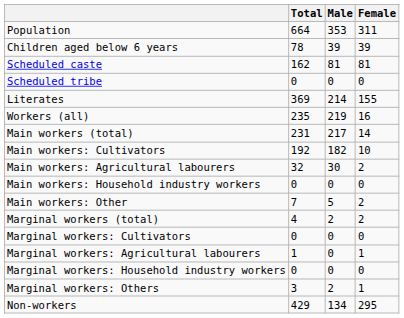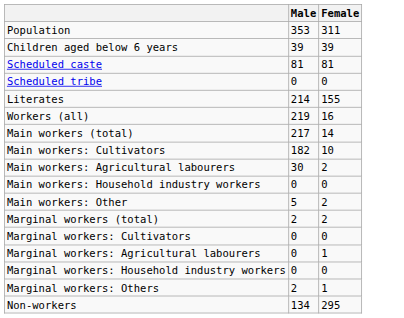 <table class="wikitable sortable">
 <tr>
 <th></th>
-<th>Total</th>
 <th>Male</th>
 <th>Female</th>
 </tr>
 <tr>
 <td>Population</td>
-<td>664</td>
 <td>353</td>
 <td>311</td>
 </tr>
 <tr>
 <td>Children aged below 6 years</td>
-<td>78</td>
 <td>39</td>
 <td>39</td>
 </tr>
 <tr>
 <td><a href='#'>Scheduled caste</a></td>
-<td>162</td>
 <td>81</td>
 <td>81</td>
 </tr>
 <tr>
 <td><a href='#'>Scheduled tribe</a></td>
 <td>0</td>
 <td>0</td>
-<td>0</td>
 </tr>
 <tr>
 <td>Literates</td>
-<td>369</td>
 <td>214</td>
 <td>155</td>
 </tr>
 <tr>
 <td>Workers (all)</td>
-<td>235</td>
 <td>219</td>
 <td>16</td>
 </tr>
 <tr>
 <td>Main workers (total)</td>
-<td>231</td>
 <td>217</td>
 <td>14</td>
 </tr>
 <tr>
 <td>Main workers: Cultivators</td>
-<td>192</td>
 <td>182</td>
 <td>10</td>
 </tr>
 <tr>
 <td>Main workers: Agricultural labourers</td>
-<td>32</td>
 <td>30</td>
 <td>2</td>
 </tr>
 <tr>
 <td>Main workers: Household industry workers</td>
 <td>0</td>
 <td>0</td>
-<td>0</td>
 </tr>
 <tr>
 <td>Main workers: Other</td>
-<td>7</td>
 <td>5</td>
 <td>2</td>
 </tr>
 <tr>
 <td>Marginal workers (total)</td>
-<td>4</td>
 <td>2</td>
 <td>2</td>
 </tr>
 <tr>
 <td>Marginal workers: Cultivators</td>
 <td>0</td>
 <td>0</td>
-<td>0</td>
 </tr>
 <tr>
 <td>Marginal workers: Agricultural labourers</td>
-<td>1</td>
 <td>0</td>
 <td>1</td>
 </tr>
 <tr>
 <td>Marginal workers: Household industry workers</td>
 <td>0</td>
 <td>0</td>
-<td>0</td>
 </tr>
 <tr>
 <td>Marginal workers: Others</td>
-<td>3</td>
 <td>2</td>
 <td>1</td>
 </tr>
 <tr>
 <td>Non-workers</td>
-<td>429</td>
 <td>134</td>
 <td>295</td>
 </tr>
 </table>
